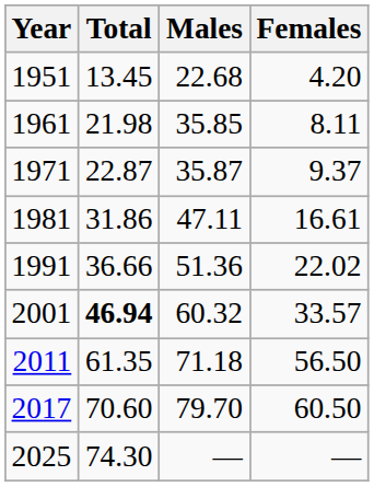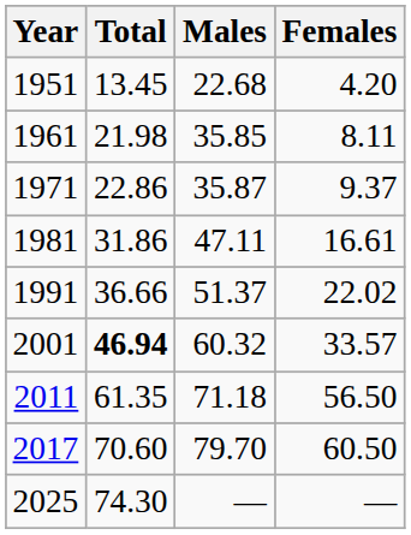 <table class="wikitable sortable" style="margin-left:.6em; text-align:right;">
 <tr>
 <th>Year</th>
 <th>Total</th>
 <th>Males</th>
 <th>Females</th>
 </tr>
 <tr>
 <td>1951</td>
 <td>13.45</td>
 <td>22.68</td>
 <td>4.20</td>
 </tr>
 <tr>
 <td>1961</td>
 <td>21.98</td>
 <td>35.85</td>
 <td>8.11</td>
 </tr>
 <tr>
 <td>1971</td>
-<td>22.87</td>
+<td>22.86</td>
 <td>35.87</td>
 <td>9.37</td>
 </tr>
 <tr>
 <td>1981</td>
 <td>31.86</td>
 <td>47.11</td>
 <td>16.61</td>
 </tr>
 <tr>
 <td>1991</td>
 <td>36.66</td>
-<td>51.36</td>
+<td>51.37</td>
 <td>22.02</td>
 </tr>
 <tr>
 <td>2001</td>
 <td><strong>46.94</strong></td>
 <td>60.32</td>
 <td>33.57</td>
 </tr>
 <tr>
 <td><a href='#'>2011</a></td>
 <td>61.35</td>
 <td>71.18</td>
 <td>56.50</td>
 </tr>
 <tr>
 <td><a href='#'>2017</a></td>
 <td>70.60</td>
 <td>79.70</td>
 <td>60.50</td>
 </tr>
 <tr>
 <td>2025</td>
 <td>74.30</td>
 <td>—</td>
 <td>—</td>
 </tr>
 </table>
